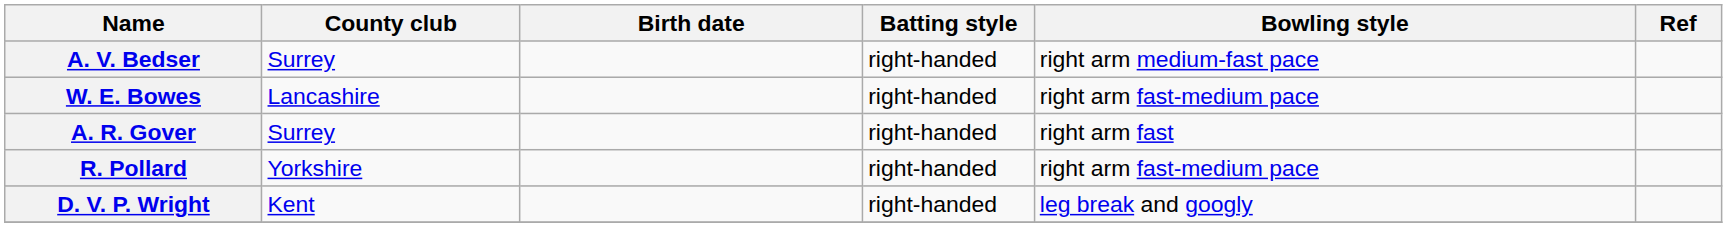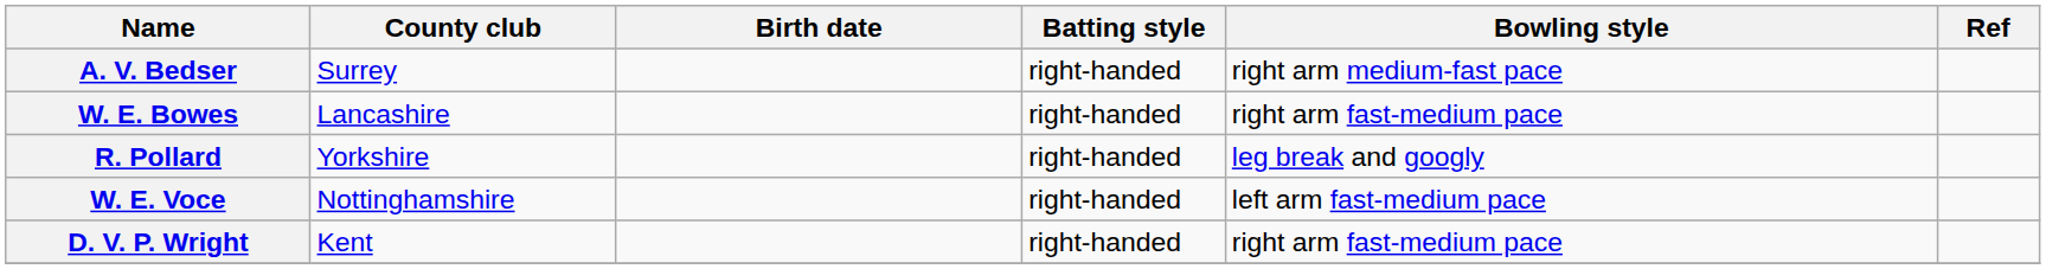 <table class="wikitable plainrowheaders" style="font-size:95%; width:90%;">
 <tr>
 <th scope="col" width="15%">Name</th>
 <th scope="col" width="15%">County club</th>
 <th scope="col" width="20%">Birth date</th>
 <th scope="col" width="10%">Batting style</th>
 <th scope="col" width="35%">Bowling style</th>
 <th scope="col" width="5%">Ref</th>
 </tr>
 <tr>
 <th scope="row"><a href='#'>A. V. Bedser</a></th>
 <td><a href='#'>Surrey</a></td>
 <td></td>
 <td>right-handed</td>
 <td>right arm <a href='#'>medium-fast pace</a></td>
 <td></td>
 </tr>
 <tr>
 <th scope="row"><a href='#'>W. E. Bowes</a></th>
 <td><a href='#'>Lancashire</a></td>
 <td></td>
 <td>right-handed</td>
 <td>right arm <a href='#'>fast-medium pace</a></td>
 <td></td>
 </tr>
 <tr>
-<th scope="row"><a href='#'>A. R. Gover</a></th>
-<td><a href='#'>Surrey</a></td>
-<td></td>
-<td>right-handed</td>
-<td>right arm <a href='#'>fast</a></td>
-<td></td>
-</tr>
-<tr>
 <th scope="row"><a href='#'>R. Pollard</a></th>
 <td><a href='#'>Yorkshire</a></td>
 <td></td>
 <td>right-handed</td>
-<td>right arm <a href='#'>fast-medium pace</a></td>
+<td><a href='#'>leg break</a> and <a href='#'>googly</a></td>
+<td></td>
+</tr>
+<tr>
+<th scope="row"><a href='#'>W. E. Voce</a></th>
+<td><a href='#'>Nottinghamshire</a></td>
+<td></td>
+<td>right-handed</td>
+<td>left arm <a href='#'>fast-medium pace</a></td>
 <td></td>
 </tr>
 <tr>
 <th scope="row"><a href='#'>D. V. P. Wright</a></th>
 <td><a href='#'>Kent</a></td>
 <td></td>
 <td>right-handed</td>
-<td><a href='#'>leg break</a> and <a href='#'>googly</a></td>
+<td>right arm <a href='#'>fast-medium pace</a></td>
 <td></td>
 </tr>
 <tr>
 </tr>
 </table>
